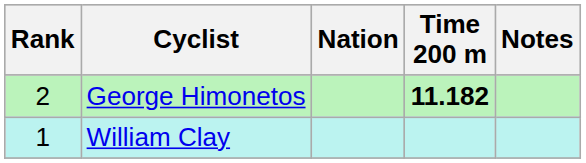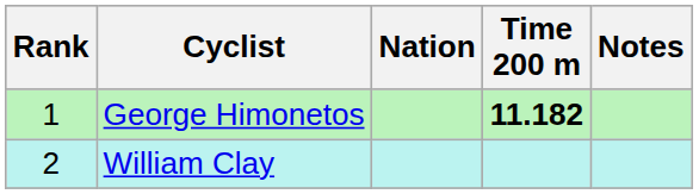 <table class="wikitable sortable" style="text-align:center">
 <tr>
 <th>Rank</th>
 <th>Cyclist</th>
 <th>Nation</th>
 <th>Time<br>200 m</th>
 <th>Notes</th>
 </tr>
 <tr bgcolor=bbf3bb>
-<td>2</td>
+<td>1</td>
 <td align=left><a href='#'>George Himonetos</a></td>
 <td align=left></td>
 <td><strong>11.182</strong></td>
 <td></td>
 </tr>
 <tr bgcolor=bbf3f>
-<td>1</td>
+<td>2</td>
 <td align=left><a href='#'>William Clay</a></td>
 <td align=left></td>
 <td></td>
 <td></td>
 </tr>
 </table>
